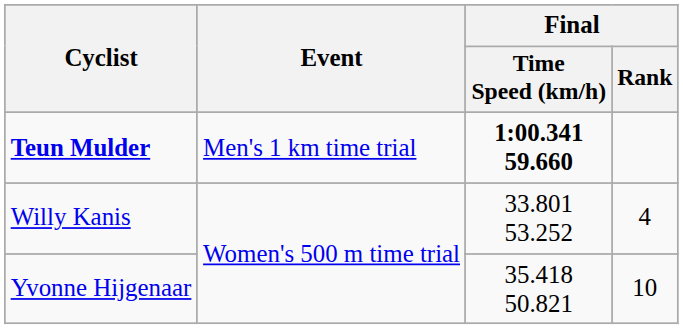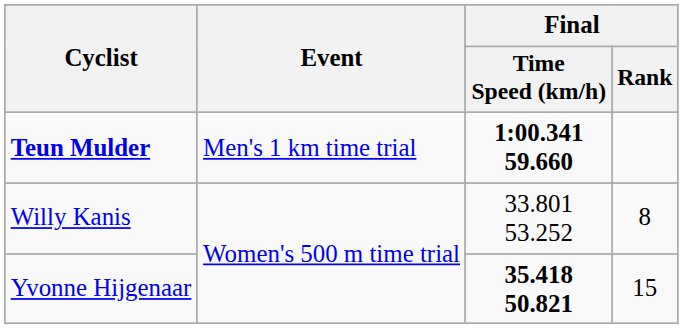 <table class="wikitable" style="font-size:90%">
 <tr>
 <th rowspan=2>Cyclist</th>
 <th rowspan=2>Event</th>
 <th colspan=2>Final</th>
 </tr>
 <tr style="font-size:95%">
 <th>Time<br>Speed (km/h)</th>
 <th>Rank</th>
 </tr>
 <tr align=center>
 <td align=left><strong><a href='#'>Teun Mulder</a></strong></td>
 <td align=left><a href='#'>Men's 1 km time trial</a></td>
 <td><strong>1:00.341<br>59.660</strong></td>
 <td></td>
 </tr>
 <tr align=center>
 <td align=left><a href='#'>Willy Kanis</a></td>
 <td align=left rowspan=2><a href='#'>Women's 500 m time trial</a></td>
 <td>33.801<br>53.252</td>
-<td>4</td>
+<td>8</td>
 </tr>
 <tr align=center>
 <td align=left><a href='#'>Yvonne Hijgenaar</a></td>
-<td>35.418<br>50.821</td>
-<td>10</td>
+<td><strong>35.418<br>50.821</strong></td>
+<td>15</td>
 </tr>
 </table>
